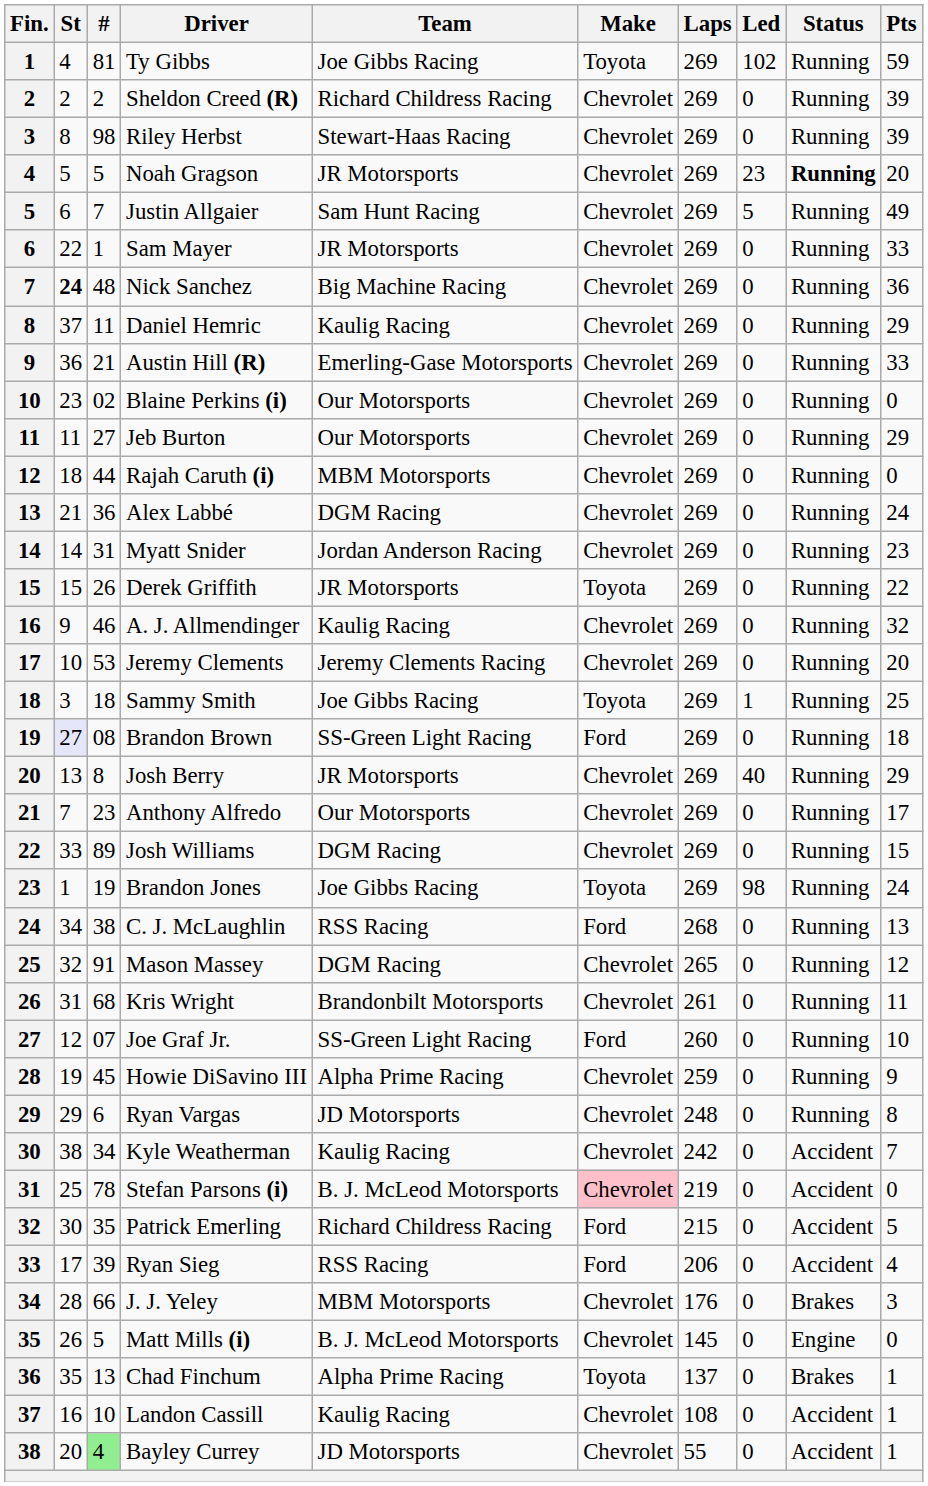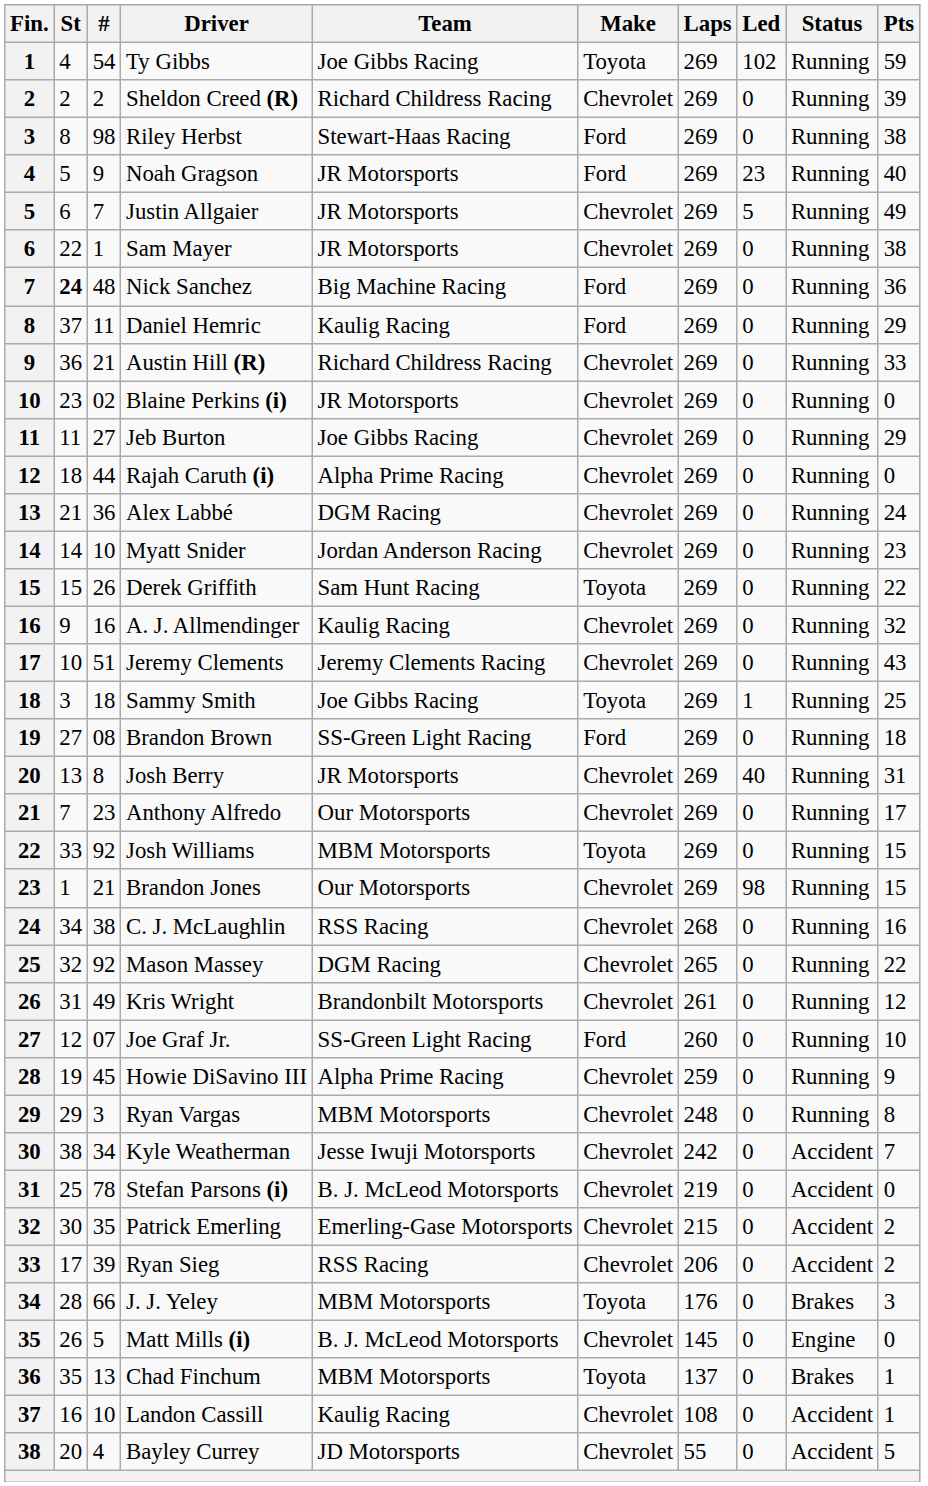 <table class="wikitable" style="font-size:95%">
 <tr>
 <th>Fin.</th>
 <th>St</th>
 <th>#</th>
 <th>Driver</th>
 <th>Team</th>
 <th>Make</th>
 <th>Laps</th>
 <th>Led</th>
 <th>Status</th>
 <th>Pts</th>
 </tr>
 <tr>
 <th>1</th>
 <td>4</td>
-<td>81</td>
+<td>54</td>
 <td>Ty Gibbs</td>
 <td>Joe Gibbs Racing</td>
 <td>Toyota</td>
 <td>269</td>
 <td>102</td>
 <td>Running</td>
 <td>59</td>
 </tr>
 <tr>
 <th>2</th>
 <td>2</td>
 <td>2</td>
 <td>Sheldon Creed <strong>(R)</strong></td>
 <td>Richard Childress Racing</td>
 <td>Chevrolet</td>
 <td>269</td>
 <td>0</td>
 <td>Running</td>
 <td>39</td>
 </tr>
 <tr>
 <th>3</th>
 <td>8</td>
 <td>98</td>
 <td>Riley Herbst</td>
 <td>Stewart-Haas Racing</td>
-<td>Chevrolet</td>
+<td>Ford</td>
 <td>269</td>
 <td>0</td>
 <td>Running</td>
-<td>39</td>
+<td>38</td>
 </tr>
 <tr>
 <th>4</th>
 <td>5</td>
-<td>5</td>
+<td>9</td>
 <td>Noah Gragson</td>
 <td>JR Motorsports</td>
-<td>Chevrolet</td>
+<td>Ford</td>
 <td>269</td>
 <td>23</td>
-<td><strong>Running</strong></td>
-<td>20</td>
+<td>Running</td>
+<td>40</td>
 </tr>
 <tr>
 <th>5</th>
 <td>6</td>
 <td>7</td>
 <td>Justin Allgaier</td>
-<td>Sam Hunt Racing</td>
+<td>JR Motorsports</td>
 <td>Chevrolet</td>
 <td>269</td>
 <td>5</td>
 <td>Running</td>
 <td>49</td>
 </tr>
 <tr>
 <th>6</th>
 <td>22</td>
 <td>1</td>
 <td>Sam Mayer</td>
 <td>JR Motorsports</td>
 <td>Chevrolet</td>
 <td>269</td>
 <td>0</td>
 <td>Running</td>
-<td>33</td>
+<td>38</td>
 </tr>
 <tr>
 <th>7</th>
 <td><strong>24</strong></td>
 <td>48</td>
 <td>Nick Sanchez</td>
 <td>Big Machine Racing</td>
-<td>Chevrolet</td>
+<td>Ford</td>
 <td>269</td>
 <td>0</td>
 <td>Running</td>
 <td>36</td>
 </tr>
 <tr>
 <th>8</th>
 <td>37</td>
 <td>11</td>
 <td>Daniel Hemric</td>
 <td>Kaulig Racing</td>
-<td>Chevrolet</td>
+<td>Ford</td>
 <td>269</td>
 <td>0</td>
 <td>Running</td>
 <td>29</td>
 </tr>
 <tr>
 <th>9</th>
 <td>36</td>
 <td>21</td>
 <td>Austin Hill <strong>(R)</strong></td>
-<td>Emerling-Gase Motorsports</td>
+<td>Richard Childress Racing</td>
 <td>Chevrolet</td>
 <td>269</td>
 <td>0</td>
 <td>Running</td>
 <td>33</td>
 </tr>
 <tr>
 <th>10</th>
 <td>23</td>
 <td>02</td>
 <td>Blaine Perkins <strong>(i)</strong></td>
-<td>Our Motorsports</td>
+<td>JR Motorsports</td>
 <td>Chevrolet</td>
 <td>269</td>
 <td>0</td>
 <td>Running</td>
 <td>0</td>
 </tr>
 <tr>
 <th>11</th>
 <td>11</td>
 <td>27</td>
 <td>Jeb Burton</td>
-<td>Our Motorsports</td>
+<td>Joe Gibbs Racing</td>
 <td>Chevrolet</td>
 <td>269</td>
 <td>0</td>
 <td>Running</td>
 <td>29</td>
 </tr>
 <tr>
 <th>12</th>
 <td>18</td>
 <td>44</td>
 <td>Rajah Caruth <strong>(i)</strong></td>
-<td>MBM Motorsports</td>
+<td>Alpha Prime Racing</td>
 <td>Chevrolet</td>
 <td>269</td>
 <td>0</td>
 <td>Running</td>
 <td>0</td>
 </tr>
 <tr>
 <th>13</th>
 <td>21</td>
 <td>36</td>
 <td>Alex Labbé</td>
 <td>DGM Racing</td>
 <td>Chevrolet</td>
 <td>269</td>
 <td>0</td>
 <td>Running</td>
 <td>24</td>
 </tr>
 <tr>
 <th>14</th>
 <td>14</td>
-<td>31</td>
+<td>10</td>
 <td>Myatt Snider</td>
 <td>Jordan Anderson Racing</td>
 <td>Chevrolet</td>
 <td>269</td>
 <td>0</td>
 <td>Running</td>
 <td>23</td>
 </tr>
 <tr>
 <th>15</th>
 <td>15</td>
 <td>26</td>
 <td>Derek Griffith</td>
-<td>JR Motorsports</td>
+<td>Sam Hunt Racing</td>
 <td>Toyota</td>
 <td>269</td>
 <td>0</td>
 <td>Running</td>
 <td>22</td>
 </tr>
 <tr>
 <th>16</th>
 <td>9</td>
-<td>46</td>
+<td>16</td>
 <td>A. J. Allmendinger</td>
 <td>Kaulig Racing</td>
 <td>Chevrolet</td>
 <td>269</td>
 <td>0</td>
 <td>Running</td>
 <td>32</td>
 </tr>
 <tr>
 <th>17</th>
 <td>10</td>
-<td>53</td>
+<td>51</td>
 <td>Jeremy Clements</td>
 <td>Jeremy Clements Racing</td>
 <td>Chevrolet</td>
 <td>269</td>
 <td>0</td>
 <td>Running</td>
-<td>20</td>
+<td>43</td>
 </tr>
 <tr>
 <th>18</th>
 <td>3</td>
 <td>18</td>
 <td>Sammy Smith</td>
 <td>Joe Gibbs Racing</td>
 <td>Toyota</td>
 <td>269</td>
 <td>1</td>
 <td>Running</td>
 <td>25</td>
 </tr>
 <tr>
 <th>19</th>
-<td style="background: lavender;">27</td>
+<td>27</td>
 <td>08</td>
 <td>Brandon Brown</td>
 <td>SS-Green Light Racing</td>
 <td>Ford</td>
 <td>269</td>
 <td>0</td>
 <td>Running</td>
 <td>18</td>
 </tr>
 <tr>
 <th>20</th>
 <td>13</td>
 <td>8</td>
 <td>Josh Berry</td>
 <td>JR Motorsports</td>
 <td>Chevrolet</td>
 <td>269</td>
 <td>40</td>
 <td>Running</td>
-<td>29</td>
+<td>31</td>
 </tr>
 <tr>
 <th>21</th>
 <td>7</td>
 <td>23</td>
 <td>Anthony Alfredo</td>
 <td>Our Motorsports</td>
 <td>Chevrolet</td>
 <td>269</td>
 <td>0</td>
 <td>Running</td>
 <td>17</td>
 </tr>
 <tr>
 <th>22</th>
 <td>33</td>
-<td>89</td>
+<td>92</td>
 <td>Josh Williams</td>
-<td>DGM Racing</td>
-<td>Chevrolet</td>
+<td>MBM Motorsports</td>
+<td>Toyota</td>
 <td>269</td>
 <td>0</td>
 <td>Running</td>
 <td>15</td>
 </tr>
 <tr>
 <th>23</th>
 <td>1</td>
-<td>19</td>
+<td>21</td>
 <td>Brandon Jones</td>
-<td>Joe Gibbs Racing</td>
-<td>Toyota</td>
+<td>Our Motorsports</td>
+<td>Chevrolet</td>
 <td>269</td>
 <td>98</td>
 <td>Running</td>
-<td>24</td>
+<td>15</td>
 </tr>
 <tr>
 <th>24</th>
 <td>34</td>
 <td>38</td>
 <td>C. J. McLaughlin</td>
 <td>RSS Racing</td>
-<td>Ford</td>
+<td>Chevrolet</td>
 <td>268</td>
 <td>0</td>
 <td>Running</td>
-<td>13</td>
+<td>16</td>
 </tr>
 <tr>
 <th>25</th>
 <td>32</td>
-<td>91</td>
+<td>92</td>
 <td>Mason Massey</td>
 <td>DGM Racing</td>
 <td>Chevrolet</td>
 <td>265</td>
 <td>0</td>
 <td>Running</td>
-<td>12</td>
+<td>22</td>
 </tr>
 <tr>
 <th>26</th>
 <td>31</td>
-<td>68</td>
+<td>49</td>
 <td>Kris Wright</td>
 <td>Brandonbilt Motorsports</td>
 <td>Chevrolet</td>
 <td>261</td>
 <td>0</td>
 <td>Running</td>
-<td>11</td>
+<td>12</td>
 </tr>
 <tr>
 <th>27</th>
 <td>12</td>
 <td>07</td>
 <td>Joe Graf Jr.</td>
 <td>SS-Green Light Racing</td>
 <td>Ford</td>
 <td>260</td>
 <td>0</td>
 <td>Running</td>
 <td>10</td>
 </tr>
 <tr>
 <th>28</th>
 <td>19</td>
 <td>45</td>
 <td>Howie DiSavino III</td>
 <td>Alpha Prime Racing</td>
 <td>Chevrolet</td>
 <td>259</td>
 <td>0</td>
 <td>Running</td>
 <td>9</td>
 </tr>
 <tr>
 <th>29</th>
 <td>29</td>
-<td>6</td>
+<td>3</td>
 <td>Ryan Vargas</td>
-<td>JD Motorsports</td>
+<td>MBM Motorsports</td>
 <td>Chevrolet</td>
 <td>248</td>
 <td>0</td>
 <td>Running</td>
 <td>8</td>
 </tr>
 <tr>
 <th>30</th>
 <td>38</td>
 <td>34</td>
 <td>Kyle Weatherman</td>
-<td>Kaulig Racing</td>
+<td>Jesse Iwuji Motorsports</td>
 <td>Chevrolet</td>
 <td>242</td>
 <td>0</td>
 <td>Accident</td>
 <td>7</td>
 </tr>
 <tr>
 <th>31</th>
 <td>25</td>
 <td>78</td>
 <td>Stefan Parsons <strong>(i)</strong></td>
 <td>B. J. McLeod Motorsports</td>
-<td style="background: pink;">Chevrolet</td>
+<td>Chevrolet</td>
 <td>219</td>
 <td>0</td>
 <td>Accident</td>
 <td>0</td>
 </tr>
 <tr>
 <th>32</th>
 <td>30</td>
 <td>35</td>
 <td>Patrick Emerling</td>
-<td>Richard Childress Racing</td>
-<td>Ford</td>
+<td>Emerling-Gase Motorsports</td>
+<td>Chevrolet</td>
 <td>215</td>
 <td>0</td>
 <td>Accident</td>
-<td>5</td>
+<td>2</td>
 </tr>
 <tr>
 <th>33</th>
 <td>17</td>
 <td>39</td>
 <td>Ryan Sieg</td>
 <td>RSS Racing</td>
-<td>Ford</td>
+<td>Chevrolet</td>
 <td>206</td>
 <td>0</td>
 <td>Accident</td>
-<td>4</td>
+<td>2</td>
 </tr>
 <tr>
 <th>34</th>
 <td>28</td>
 <td>66</td>
 <td>J. J. Yeley</td>
 <td>MBM Motorsports</td>
-<td>Chevrolet</td>
+<td>Toyota</td>
 <td>176</td>
 <td>0</td>
 <td>Brakes</td>
 <td>3</td>
 </tr>
 <tr>
 <th>35</th>
 <td>26</td>
 <td>5</td>
 <td>Matt Mills <strong>(i)</strong></td>
 <td>B. J. McLeod Motorsports</td>
 <td>Chevrolet</td>
 <td>145</td>
 <td>0</td>
 <td>Engine</td>
 <td>0</td>
 </tr>
 <tr>
 <th>36</th>
 <td>35</td>
 <td>13</td>
 <td>Chad Finchum</td>
-<td>Alpha Prime Racing</td>
+<td>MBM Motorsports</td>
 <td>Toyota</td>
 <td>137</td>
 <td>0</td>
 <td>Brakes</td>
 <td>1</td>
 </tr>
 <tr>
 <th>37</th>
 <td>16</td>
 <td>10</td>
 <td>Landon Cassill</td>
 <td>Kaulig Racing</td>
 <td>Chevrolet</td>
 <td>108</td>
 <td>0</td>
 <td>Accident</td>
 <td>1</td>
 </tr>
 <tr>
 <th>38</th>
 <td>20</td>
-<td style="background: lightgreen;">4</td>
+<td>4</td>
 <td>Bayley Currey</td>
 <td>JD Motorsports</td>
 <td>Chevrolet</td>
 <td>55</td>
 <td>0</td>
 <td>Accident</td>
-<td>1</td>
+<td>5</td>
 </tr>
 <tr>
 <th colspan="10"></th>
 </tr>
 </table>
